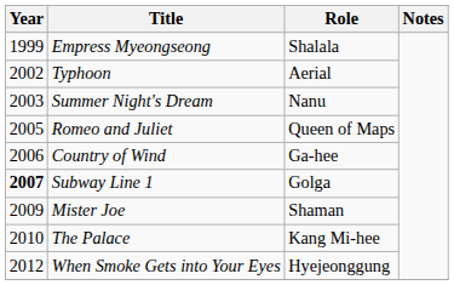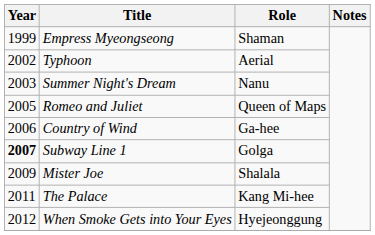 <table class="wikitable sortable">
 <tr>
 <th>Year</th>
 <th>Title</th>
 <th>Role</th>
 <th class="unsortable">Notes</th>
 </tr>
 <tr>
 <td>1999</td>
 <td><em>Empress Myeongseong</em></td>
-<td>Shalala</td>
+<td>Shaman</td>
 <td rowspan=9></td>
 </tr>
 <tr>
 <td>2002</td>
 <td><em>Typhoon</em></td>
 <td>Aerial</td>
 </tr>
 <tr>
 <td>2003</td>
 <td><em>Summer Night's Dream</em></td>
 <td>Nanu</td>
 </tr>
 <tr>
 <td>2005</td>
 <td><em>Romeo and Juliet</em></td>
 <td>Queen of Maps</td>
 </tr>
 <tr>
 <td>2006</td>
 <td><em>Country of Wind</em></td>
 <td>Ga-hee</td>
 </tr>
 <tr>
 <td><strong>2007</strong></td>
 <td><em>Subway Line 1</em></td>
 <td>Golga</td>
 </tr>
 <tr>
 <td>2009</td>
 <td><em>Mister Joe</em></td>
-<td>Shaman</td>
+<td>Shalala</td>
 </tr>
 <tr>
-<td>2010</td>
+<td>2011</td>
 <td><em>The Palace</em></td>
 <td>Kang Mi-hee</td>
 </tr>
 <tr>
 <td>2012</td>
 <td><em>When Smoke Gets into Your Eyes</em></td>
 <td>Hyejeonggung</td>
 </tr>
 <tr>
 </tr>
 </table>
